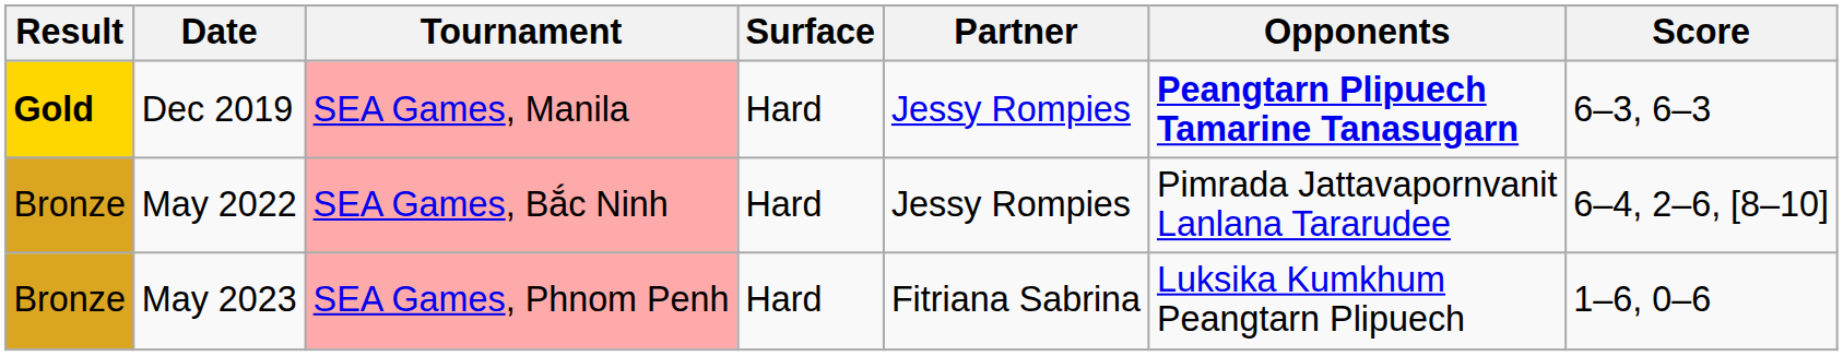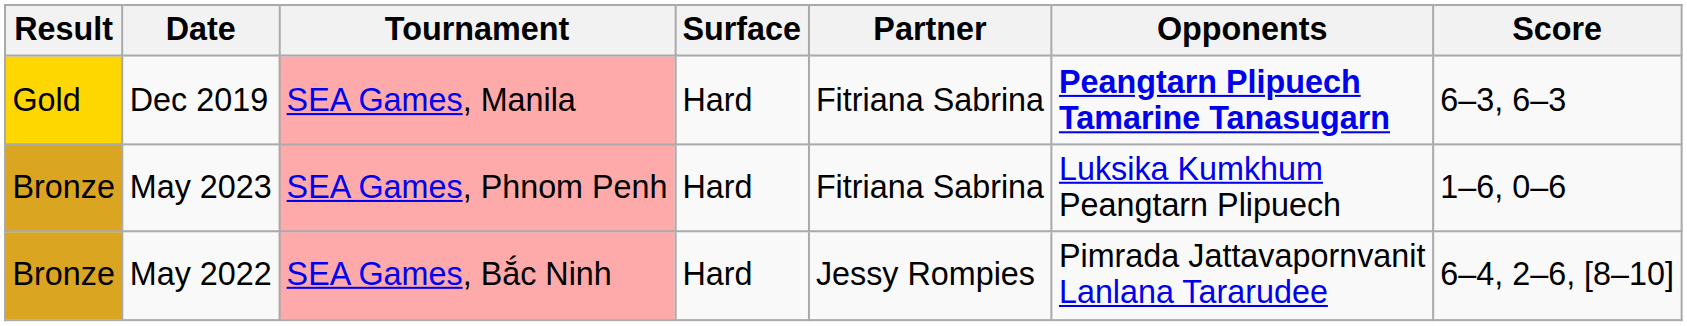 <table class="sortable wikitable">
 <tr>
 <th>Result</th>
 <th>Date</th>
 <th>Tournament</th>
 <th>Surface</th>
 <th>Partner</th>
 <th>Opponents</th>
 <th class="unsortable">Score</th>
 </tr>
 <tr>
-<td style="background:gold"><strong>Gold</strong></td>
+<td style="background:gold">Gold</td>
 <td>Dec 2019</td>
 <td style="background:#FFAAAA"><a href='#'>SEA Games</a>, Manila</td>
 <td>Hard</td>
-<td> <a href='#'>Jessy Rompies</a></td>
+<td> Fitriana Sabrina</td>
 <td><strong> <a href='#'>Peangtarn Plipuech</a> <br>  <a href='#'>Tamarine Tanasugarn</a></strong></td>
 <td>6–3, 6–3</td>
+</tr>
+<tr>
+<td style="background:#DAA520">Bronze</td>
+<td>May 2023</td>
+<td style="background:#FFAAAA"><a href='#'>SEA Games</a>, Phnom Penh</td>
+<td>Hard</td>
+<td> Fitriana Sabrina</td>
+<td> <a href='#'>Luksika Kumkhum</a><br>  Peangtarn Plipuech</td>
+<td>1–6, 0–6</td>
 </tr>
 <tr>
 <td style="background:#DAA520">Bronze</td>
 <td>May 2022</td>
 <td style="background:#FFAAAA"><a href='#'>SEA Games</a>, Bắc Ninh</td>
 <td>Hard</td>
 <td> Jessy Rompies</td>
 <td> Pimrada Jattavapornvanit <br>  <a href='#'>Lanlana Tararudee</a></td>
 <td>6–4, 2–6, [8–10]</td>
 </tr>
-<tr>
-<td style="background:#DAA520">Bronze</td>
-<td>May 2023</td>
-<td style="background:#FFAAAA"><a href='#'>SEA Games</a>, Phnom Penh</td>
-<td>Hard</td>
-<td> Fitriana Sabrina</td>
-<td> <a href='#'>Luksika Kumkhum</a><br>  Peangtarn Plipuech</td>
-<td>1–6, 0–6</td>
-</tr>
 </table>
